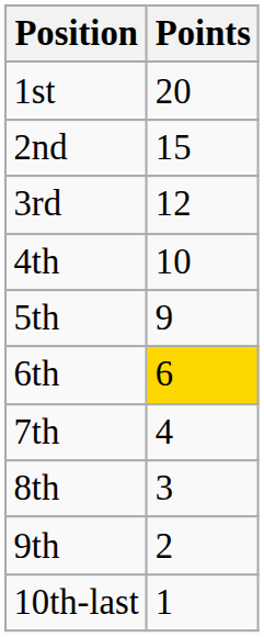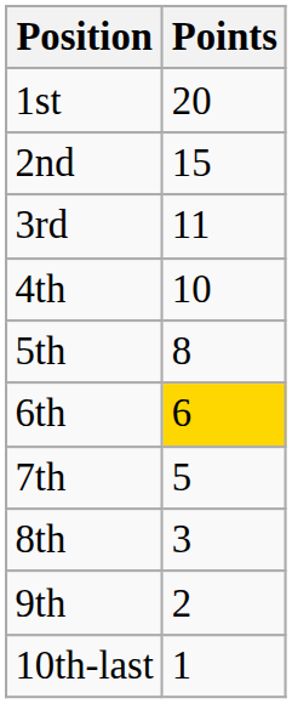 <table class="wikitable">
 <tr>
 <th>Position</th>
 <th>Points</th>
 </tr>
 <tr>
 <td>1st</td>
 <td>20</td>
 </tr>
 <tr>
 <td>2nd</td>
 <td>15</td>
 </tr>
 <tr>
 <td>3rd</td>
-<td>12</td>
+<td>11</td>
 </tr>
 <tr>
 <td>4th</td>
 <td>10</td>
 </tr>
 <tr>
 <td>5th</td>
-<td>9</td>
+<td>8</td>
 </tr>
 <tr>
 <td>6th</td>
 <td style="background: gold;">6</td>
 </tr>
 <tr>
 <td>7th</td>
-<td>4</td>
+<td>5</td>
 </tr>
 <tr>
 <td>8th</td>
 <td>3</td>
 </tr>
 <tr>
 <td>9th</td>
 <td>2</td>
 </tr>
 <tr>
 <td>10th-last</td>
 <td>1</td>
 </tr>
 </table>
